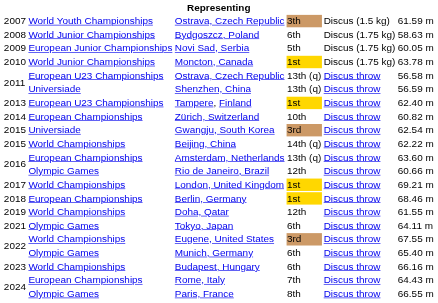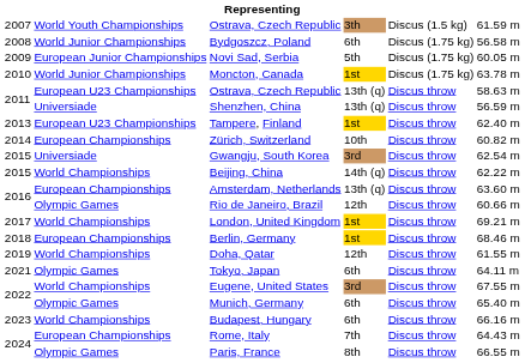 <table>
 <tr>
 <th colspan="6">Representing </th>
 </tr>
 <tr>
 <td>2007</td>
 <td><a href='#'>World Youth Championships</a></td>
 <td><a href='#'>Ostrava, Czech Republic</a></td>
 <td bgcolor="cc9966">3th</td>
 <td>Discus (1.5 kg)</td>
 <td>61.59 m</td>
 </tr>
 <tr>
 <td>2008</td>
 <td><a href='#'>World Junior Championships</a></td>
 <td><a href='#'>Bydgoszcz, Poland</a></td>
 <td>6th</td>
 <td>Discus (1.75 kg)</td>
-<td>58.63 m</td>
+<td>56.58 m</td>
 </tr>
 <tr>
 <td>2009</td>
 <td><a href='#'>European Junior Championships</a></td>
 <td><a href='#'>Novi Sad, Serbia</a></td>
 <td>5th</td>
 <td>Discus (1.75 kg)</td>
 <td>60.05 m</td>
 </tr>
 <tr>
 <td>2010</td>
 <td><a href='#'>World Junior Championships</a></td>
 <td><a href='#'>Moncton, Canada</a></td>
 <td bgcolor="gold">1st</td>
 <td>Discus (1.75 kg)</td>
 <td>63.78 m</td>
 </tr>
 <tr>
 <td rowspan=2>2011</td>
 <td><a href='#'>European U23 Championships</a></td>
 <td><a href='#'>Ostrava, Czech Republic</a></td>
 <td>13th (q)</td>
 <td><a href='#'>Discus throw</a></td>
-<td>56.58 m</td>
+<td>58.63 m</td>
 </tr>
 <tr>
 <td><a href='#'>Universiade</a></td>
 <td><a href='#'>Shenzhen, China</a></td>
 <td>13th (q)</td>
 <td><a href='#'>Discus throw</a></td>
 <td>56.59 m</td>
 </tr>
 <tr>
 <td>2013</td>
 <td><a href='#'>European U23 Championships</a></td>
 <td><a href='#'>Tampere</a>, <a href='#'>Finland</a></td>
 <td bgcolor=gold>1st</td>
 <td><a href='#'>Discus throw</a></td>
 <td>62.40 m</td>
 </tr>
 <tr>
 <td>2014</td>
 <td><a href='#'>European Championships</a></td>
 <td><a href='#'>Zürich, Switzerland</a></td>
 <td>10th</td>
 <td><a href='#'>Discus throw</a></td>
 <td>60.82 m</td>
 </tr>
 <tr>
 <td>2015</td>
 <td><a href='#'>Universiade</a></td>
 <td><a href='#'>Gwangju, South Korea</a></td>
 <td bgcolor="cc9966">3rd</td>
 <td><a href='#'>Discus throw</a></td>
 <td>62.54 m</td>
 </tr>
 <tr>
 <td>2015</td>
 <td><a href='#'>World Championships</a></td>
 <td><a href='#'>Beijing, China</a></td>
 <td>14th (q)</td>
 <td><a href='#'>Discus throw</a></td>
 <td>62.22 m</td>
 </tr>
 <tr>
 <td rowspan=2>2016</td>
 <td><a href='#'>European Championships</a></td>
 <td><a href='#'>Amsterdam, Netherlands</a></td>
 <td>13th (q)</td>
 <td><a href='#'>Discus throw</a></td>
 <td>63.60 m</td>
 </tr>
 <tr>
 <td><a href='#'>Olympic Games</a></td>
 <td><a href='#'>Rio de Janeiro, Brazil</a></td>
 <td>12th</td>
 <td><a href='#'>Discus throw</a></td>
 <td>60.66 m</td>
 </tr>
 <tr>
 <td>2017</td>
 <td><a href='#'>World Championships</a></td>
 <td><a href='#'>London, United Kingdom</a></td>
 <td bgcolor=gold>1st</td>
 <td><a href='#'>Discus throw</a></td>
 <td>69.21 m</td>
 </tr>
 <tr>
 <td>2018</td>
 <td><a href='#'>European Championships</a></td>
 <td><a href='#'>Berlin, Germany</a></td>
 <td bgcolor=gold>1st</td>
 <td><a href='#'>Discus throw</a></td>
 <td>68.46 m</td>
 </tr>
 <tr>
 <td>2019</td>
 <td><a href='#'>World Championships</a></td>
 <td><a href='#'>Doha, Qatar</a></td>
 <td>12th</td>
 <td><a href='#'>Discus throw</a></td>
 <td>61.55 m</td>
 </tr>
 <tr>
 <td>2021</td>
 <td><a href='#'>Olympic Games</a></td>
 <td><a href='#'>Tokyo, Japan</a></td>
 <td>6th</td>
 <td><a href='#'>Discus throw</a></td>
 <td>64.11 m</td>
 </tr>
 <tr>
 <td rowspan=2>2022</td>
 <td><a href='#'>World Championships</a></td>
 <td><a href='#'>Eugene, United States</a></td>
 <td bgcolor=cc9966>3rd</td>
 <td><a href='#'>Discus throw</a></td>
 <td>67.55 m</td>
 </tr>
 <tr>
 <td><a href='#'>Olympic Games</a></td>
 <td><a href='#'>Munich, Germany</a></td>
 <td>6th</td>
 <td><a href='#'>Discus throw</a></td>
 <td>65.40 m</td>
 </tr>
 <tr>
 <td>2023</td>
 <td><a href='#'>World Championships</a></td>
 <td><a href='#'>Budapest, Hungary</a></td>
 <td>6th</td>
 <td><a href='#'>Discus throw</a></td>
 <td>66.16 m</td>
 </tr>
 <tr>
 <td rowspan=2>2024</td>
 <td><a href='#'>European Championships</a></td>
 <td><a href='#'>Rome, Italy</a></td>
 <td>7th</td>
 <td><a href='#'>Discus throw</a></td>
 <td>64.43 m</td>
 </tr>
 <tr>
 <td><a href='#'>Olympic Games</a></td>
 <td><a href='#'>Paris, France</a></td>
 <td>8th</td>
 <td><a href='#'>Discus throw</a></td>
 <td>66.55 m</td>
 </tr>
 </table>
